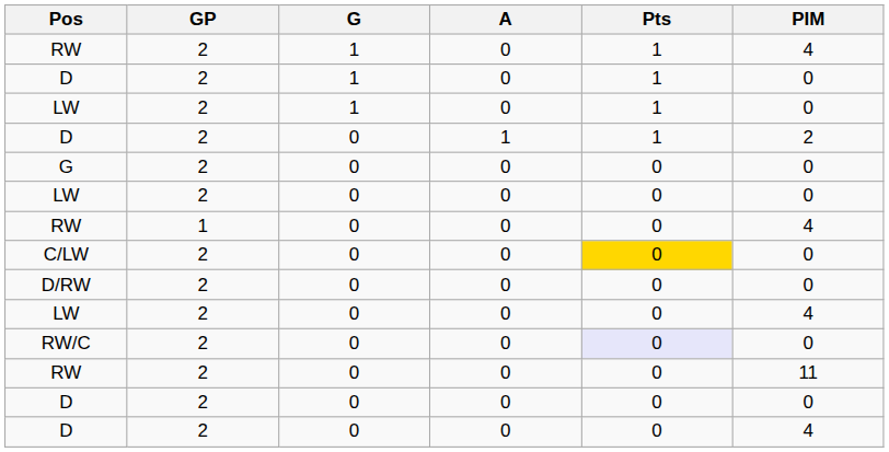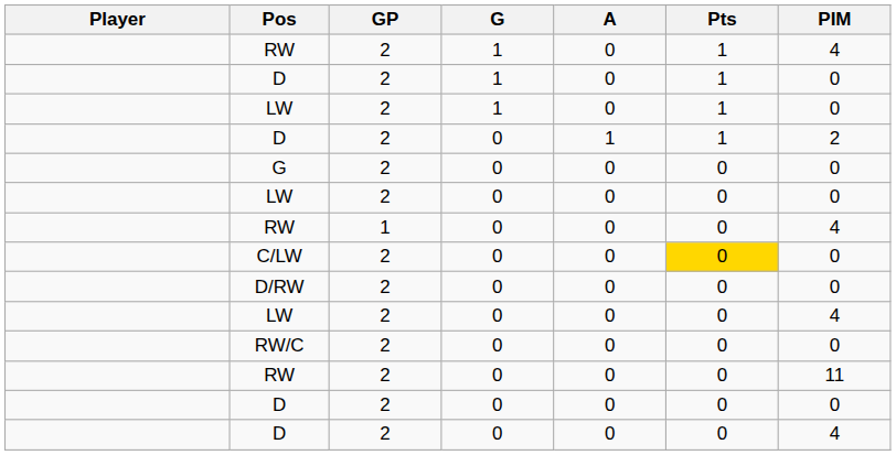 <table class="wikitable sortable" width="60%">
 <tr ALIGN="center">
+<th bgcolor="#DDDDFF" width="10%">Player</th>
 <th bgcolor="#DDDDFF" width="3%" title="Position">Pos</th>
 <th bgcolor="#DDDDFF" width="5%" title="Games played">GP</th>
 <th bgcolor="#DDDDFF" width="5%" title="Goals">G</th>
 <th bgcolor="#DDDDFF" width="5%" title="Assists">A</th>
 <th bgcolor="#DDDDFF" width="5%" title="Points">Pts</th>
 <th bgcolor="#DDDDFF" width="5%" title="Penalties in Minutes">PIM</th>
 </tr>
 <tr align="center">
+<td align="right"></td>
 <td>RW</td>
 <td>2</td>
 <td>1</td>
 <td>0</td>
 <td>1</td>
 <td>4</td>
 </tr>
 <tr align="center">
+<td align="right"></td>
 <td>D</td>
 <td>2</td>
 <td>1</td>
 <td>0</td>
 <td>1</td>
 <td>0</td>
 </tr>
 <tr align="center">
+<td align="right"></td>
 <td>LW</td>
 <td>2</td>
 <td>1</td>
 <td>0</td>
 <td>1</td>
 <td>0</td>
 </tr>
 <tr align="center">
+<td align="right"></td>
 <td>D</td>
 <td>2</td>
 <td>0</td>
 <td>1</td>
 <td>1</td>
 <td>2</td>
 </tr>
 <tr align="center">
+<td align="right"></td>
 <td>G</td>
 <td>2</td>
 <td>0</td>
 <td>0</td>
 <td>0</td>
 <td>0</td>
 </tr>
 <tr align="center">
+<td align="right"></td>
 <td>LW</td>
 <td>2</td>
 <td>0</td>
 <td>0</td>
 <td>0</td>
 <td>0</td>
 </tr>
 <tr align="center">
+<td align="right"></td>
 <td>RW</td>
 <td>1</td>
 <td>0</td>
 <td>0</td>
 <td>0</td>
 <td>4</td>
 </tr>
 <tr align="center">
+<td align="right"></td>
 <td>C/LW</td>
 <td>2</td>
 <td>0</td>
 <td>0</td>
 <td style="background: gold;">0</td>
 <td>0</td>
 </tr>
 <tr align="center">
+<td align="right"></td>
 <td>D/RW</td>
 <td>2</td>
 <td>0</td>
 <td>0</td>
 <td>0</td>
 <td>0</td>
 </tr>
 <tr align="center">
+<td align="right"></td>
 <td>LW</td>
 <td>2</td>
 <td>0</td>
 <td>0</td>
 <td>0</td>
 <td>4</td>
 </tr>
 <tr align="center">
+<td align="right"></td>
 <td>RW/C</td>
 <td>2</td>
 <td>0</td>
 <td>0</td>
-<td style="background: lavender;">0</td>
+<td>0</td>
 <td>0</td>
 </tr>
 <tr align="center">
+<td align="right"></td>
 <td>RW</td>
 <td>2</td>
 <td>0</td>
 <td>0</td>
 <td>0</td>
 <td>11</td>
 </tr>
 <tr align="center">
+<td align="right"></td>
 <td>D</td>
 <td>2</td>
 <td>0</td>
 <td>0</td>
 <td>0</td>
 <td>0</td>
 </tr>
 <tr align="center">
+<td align="right"></td>
 <td>D</td>
 <td>2</td>
 <td>0</td>
 <td>0</td>
 <td>0</td>
 <td>4</td>
 </tr>
 </table>
